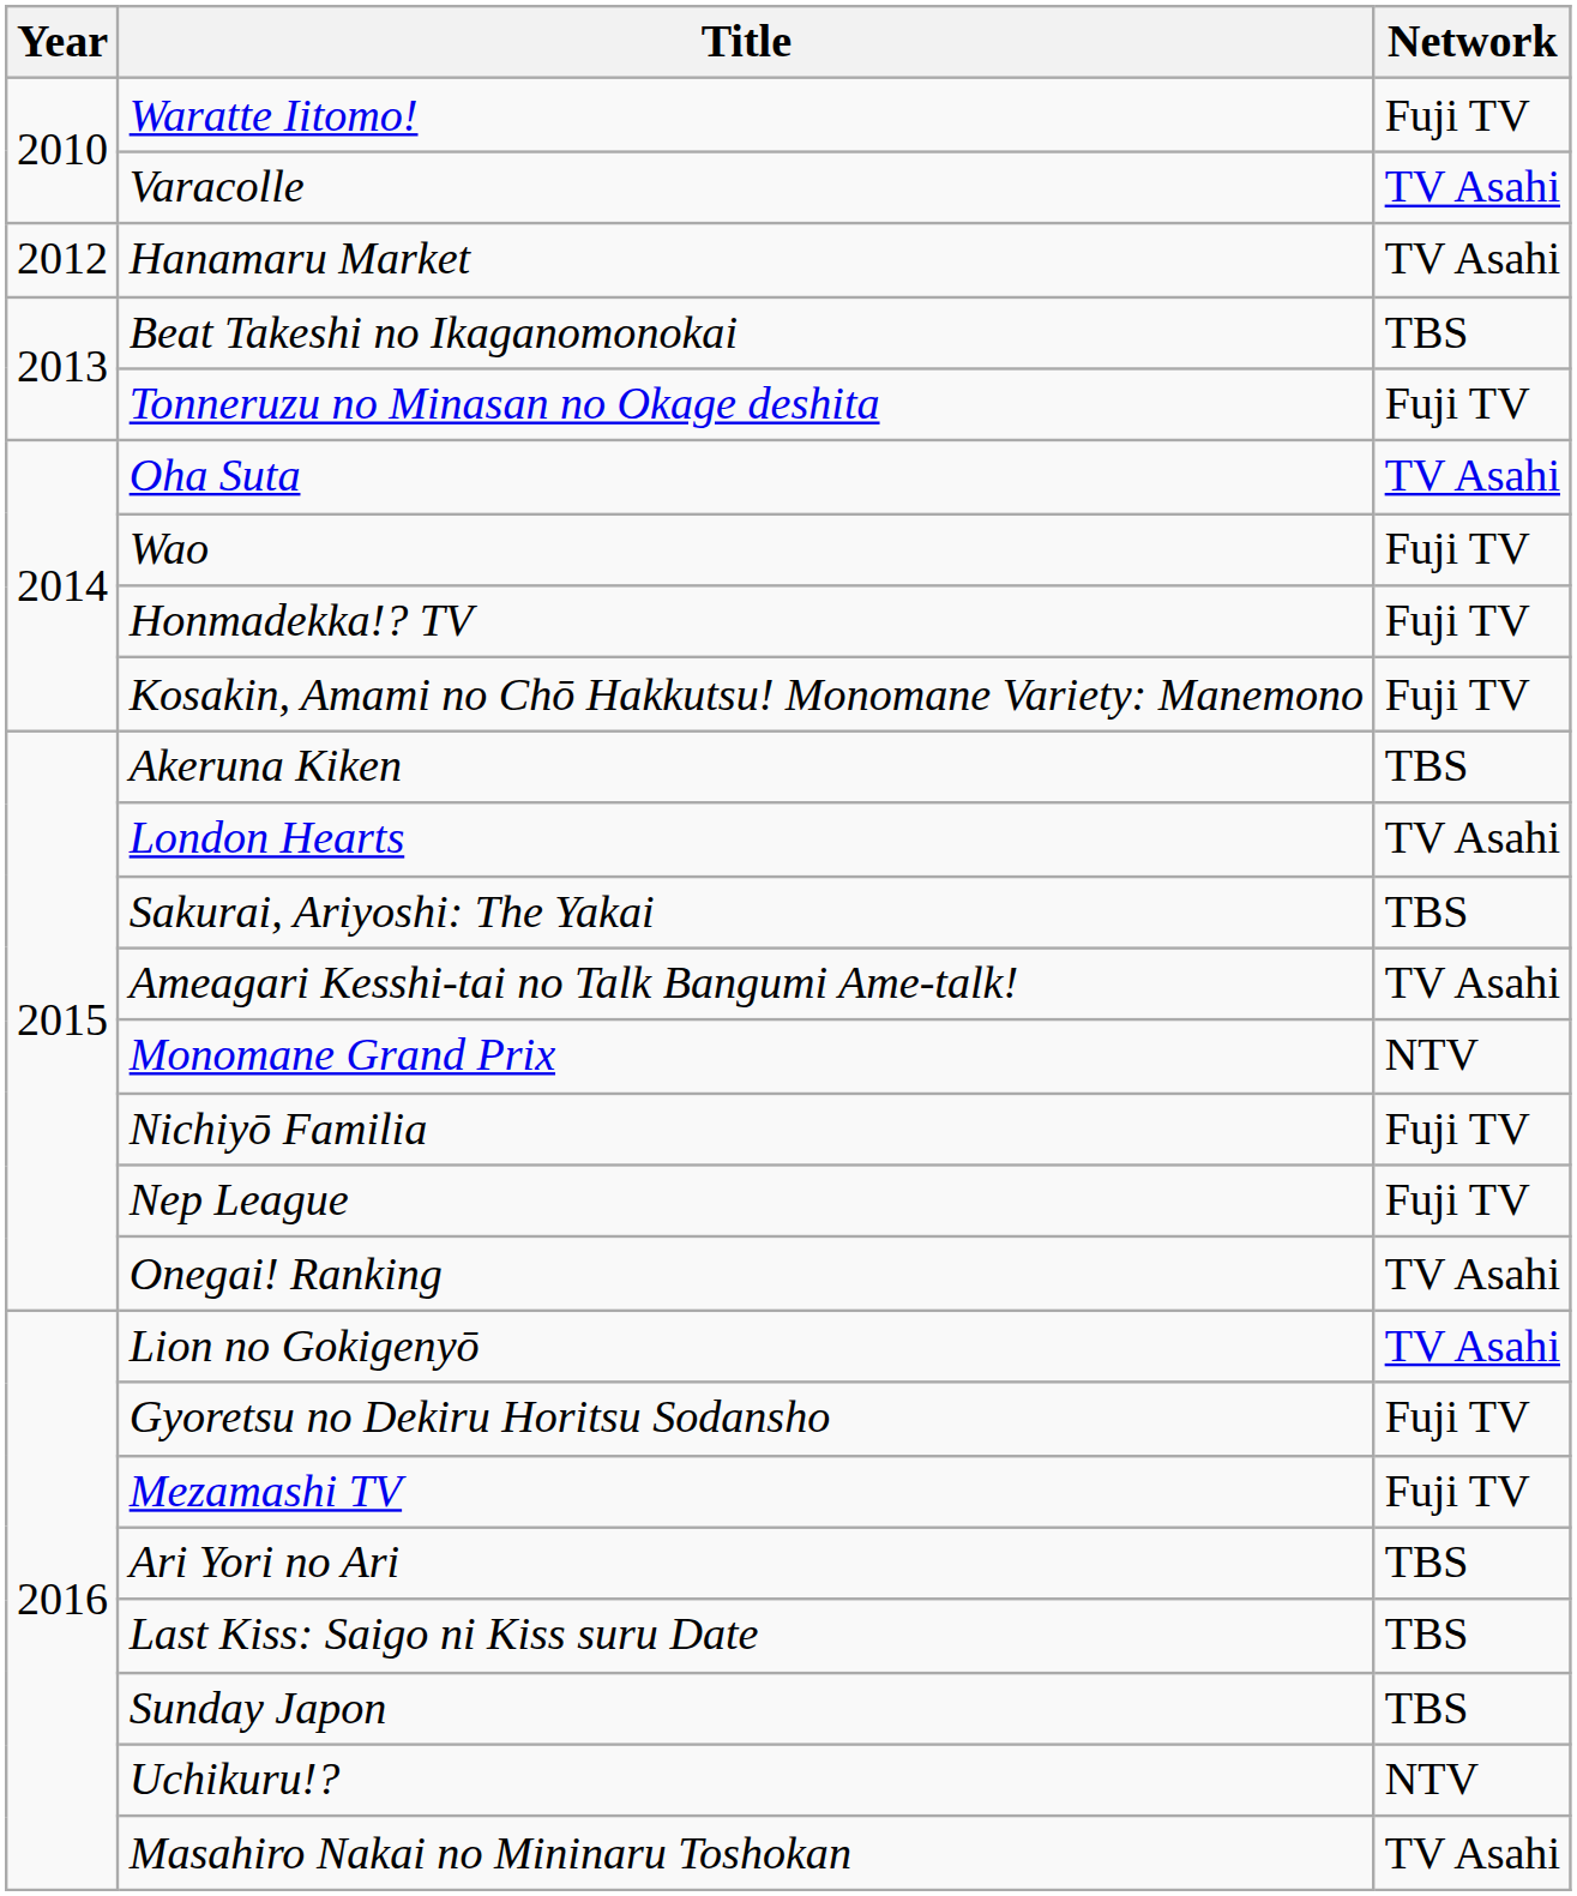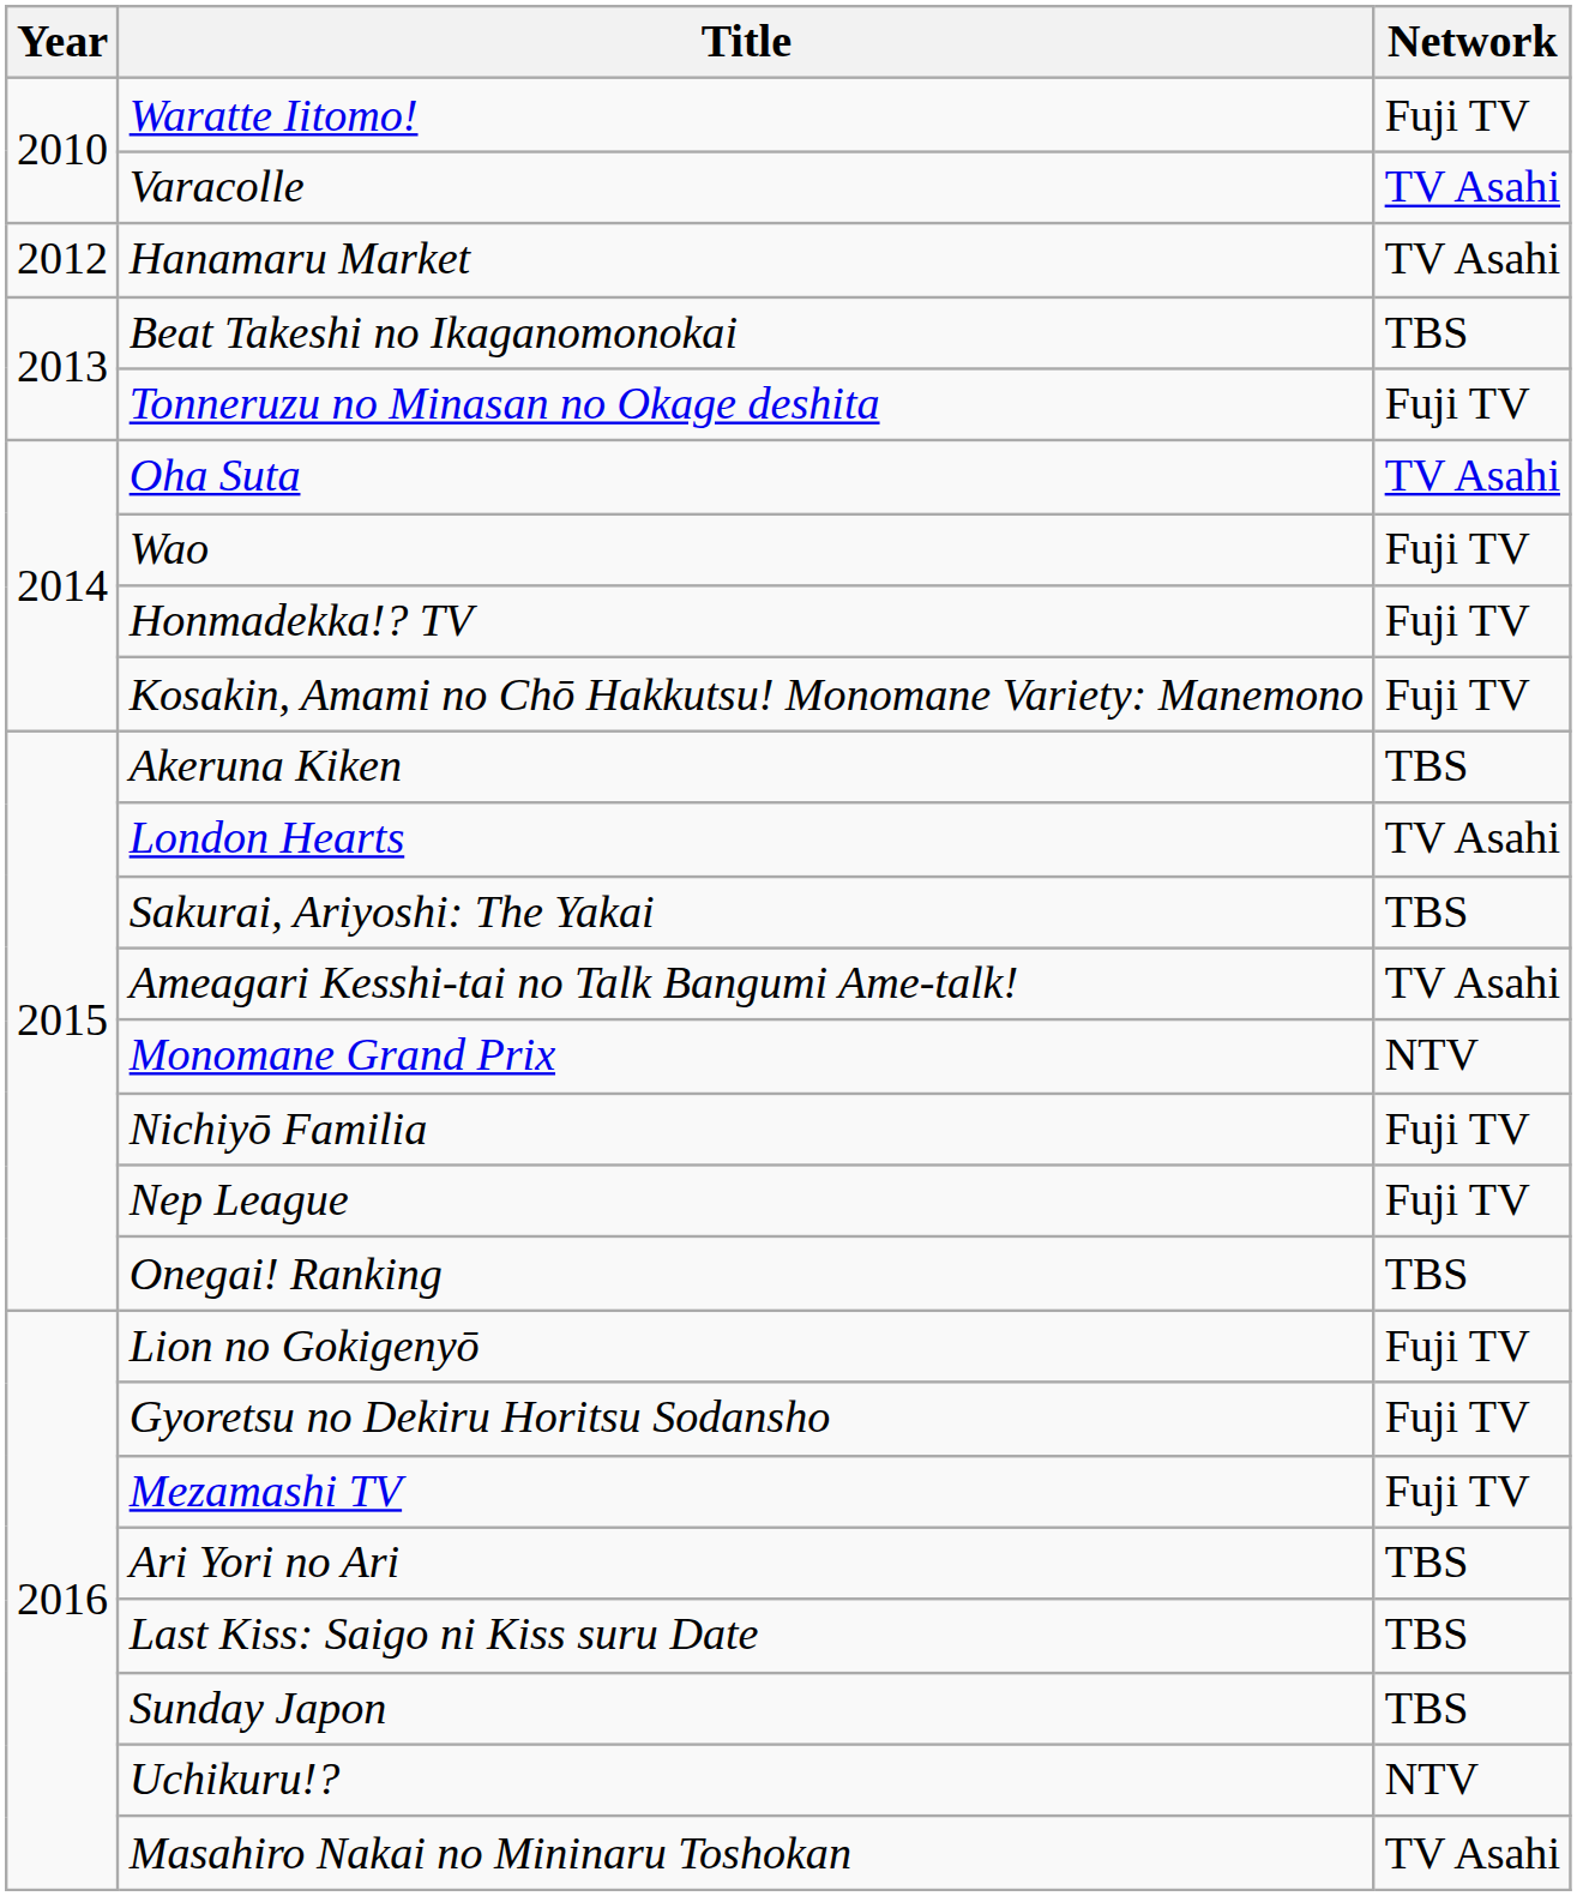 <table class="wikitable">
 <tr>
 <th>Year</th>
 <th>Title</th>
 <th>Network</th>
 </tr>
 <tr>
 <td rowspan="2">2010</td>
 <td><em><a href='#'>Waratte Iitomo!</a></em></td>
 <td>Fuji TV</td>
 </tr>
 <tr>
 <td><em>Varacolle</em></td>
 <td><a href='#'>TV Asahi</a></td>
 </tr>
 <tr>
 <td>2012</td>
 <td><em>Hanamaru Market</em></td>
 <td>TV Asahi</td>
 </tr>
 <tr>
 <td rowspan="2">2013</td>
 <td><em>Beat Takeshi no Ikaganomonokai</em></td>
 <td>TBS</td>
 </tr>
 <tr>
 <td><em><a href='#'>Tonneruzu no Minasan no Okage deshita</a></em></td>
 <td>Fuji TV</td>
 </tr>
 <tr>
 <td rowspan="4">2014</td>
 <td><em><a href='#'>Oha Suta</a></em></td>
 <td><a href='#'>TV Asahi</a></td>
 </tr>
 <tr>
 <td><em>Wao</em></td>
 <td>Fuji TV</td>
 </tr>
 <tr>
 <td><em>Honmadekka!? TV</em></td>
 <td>Fuji TV</td>
 </tr>
 <tr>
 <td><em>Kosakin, Amami no Chō Hakkutsu! Monomane Variety: Manemono</em></td>
 <td>Fuji TV</td>
 </tr>
 <tr>
 <td rowspan="8">2015</td>
 <td><em>Akeruna Kiken</em></td>
 <td>TBS</td>
 </tr>
 <tr>
 <td><em><a href='#'>London Hearts</a></em></td>
 <td>TV Asahi</td>
 </tr>
 <tr>
 <td><em>Sakurai, Ariyoshi: The Yakai</em></td>
 <td>TBS</td>
 </tr>
 <tr>
 <td><em>Ameagari Kesshi-tai no Talk Bangumi Ame-talk!</em></td>
 <td>TV Asahi</td>
 </tr>
 <tr>
 <td><em><a href='#'>Monomane Grand Prix</a></em></td>
 <td>NTV</td>
 </tr>
 <tr>
 <td><em>Nichiyō Familia</em></td>
 <td>Fuji TV</td>
 </tr>
 <tr>
 <td><em>Nep League</em></td>
 <td>Fuji TV</td>
 </tr>
 <tr>
 <td><em>Onegai! Ranking</em></td>
-<td>TV Asahi</td>
+<td>TBS</td>
 </tr>
 <tr>
 <td rowspan="8">2016</td>
 <td><em>Lion no Gokigenyō</em></td>
-<td><a href='#'>TV Asahi</a></td>
+<td>Fuji TV</td>
 </tr>
 <tr>
 <td><em>Gyoretsu no Dekiru Horitsu Sodansho</em></td>
 <td>Fuji TV</td>
 </tr>
 <tr>
 <td><em><a href='#'>Mezamashi TV</a></em></td>
 <td>Fuji TV</td>
 </tr>
 <tr>
 <td><em>Ari Yori no Ari</em></td>
 <td>TBS</td>
 </tr>
 <tr>
 <td><em>Last Kiss: Saigo ni Kiss suru Date</em></td>
 <td>TBS</td>
 </tr>
 <tr>
 <td><em>Sunday Japon</em></td>
 <td>TBS</td>
 </tr>
 <tr>
 <td><em>Uchikuru!?</em></td>
 <td>NTV</td>
 </tr>
 <tr>
 <td><em>Masahiro Nakai no Mininaru Toshokan</em></td>
 <td>TV Asahi</td>
 </tr>
 </table>
